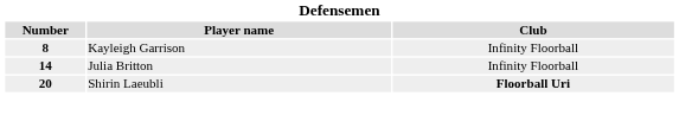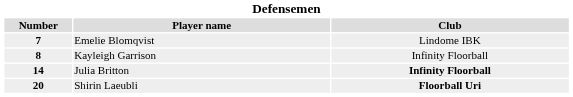 <table width=65%>
 <tr>
 <th colspan="3"><big>Defensemen</big></th>
 </tr>
 <tr bgcolor="#dddddd">
 <th width=7%>Number</th>
 <th width=27%>Player name</th>
 <th width=25%>Club</th>
 </tr>
 <tr bgcolor="#eeeeee">
+<td align=center><strong>7</strong></td>
+<td>Emelie Blomqvist</td>
+<td align=center> Lindome IBK</td>
+</tr>
+<tr bgcolor="#eeeeee">
 <td align=center><strong>8</strong></td>
 <td>Kayleigh Garrison</td>
 <td align=center> Infinity Floorball</td>
 </tr>
 <tr bgcolor="#eeeeee">
 <td align=center><strong>14</strong></td>
 <td>Julia Britton</td>
-<td align=center> Infinity Floorball</td>
+<td align=center><strong> Infinity Floorball</strong></td>
 </tr>
 <tr bgcolor="#eeeeee">
 <td align=center><strong>20</strong></td>
 <td>Shirin Laeubli</td>
 <td align=center><strong> Floorball Uri</strong></td>
 </tr>
 </table>
